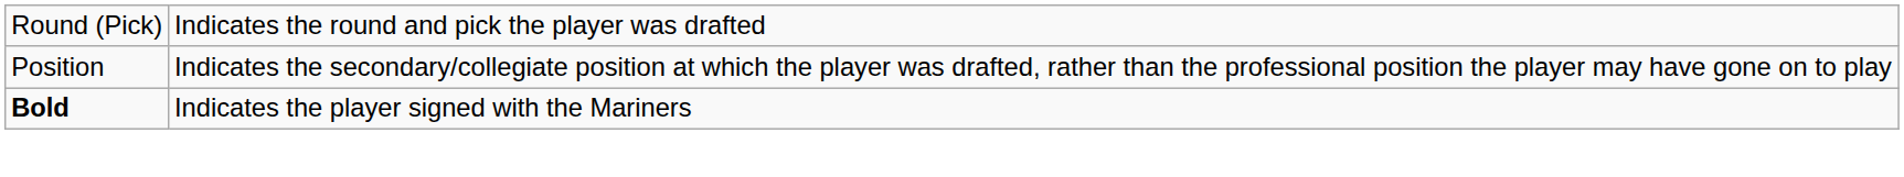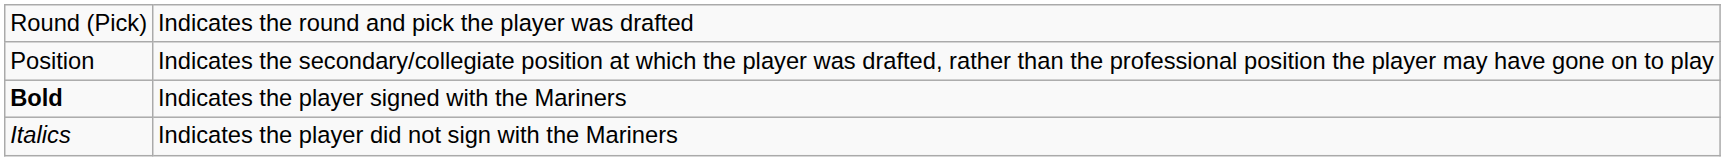 <table class="wikitable" border="1">
 <tr>
 <td>Round (Pick)</td>
 <td>Indicates the round and pick the player was drafted</td>
 </tr>
 <tr>
 <td>Position</td>
 <td>Indicates the secondary/collegiate position at which the player was drafted, rather than the professional position the player may have gone on to play</td>
 </tr>
 <tr>
 <td><strong>Bold</strong></td>
 <td>Indicates the player signed with the Mariners</td>
 </tr>
+<tr>
+<td><em>Italics</em></td>
+<td>Indicates the player did not sign with the Mariners</td>
+</tr>
 </table>
